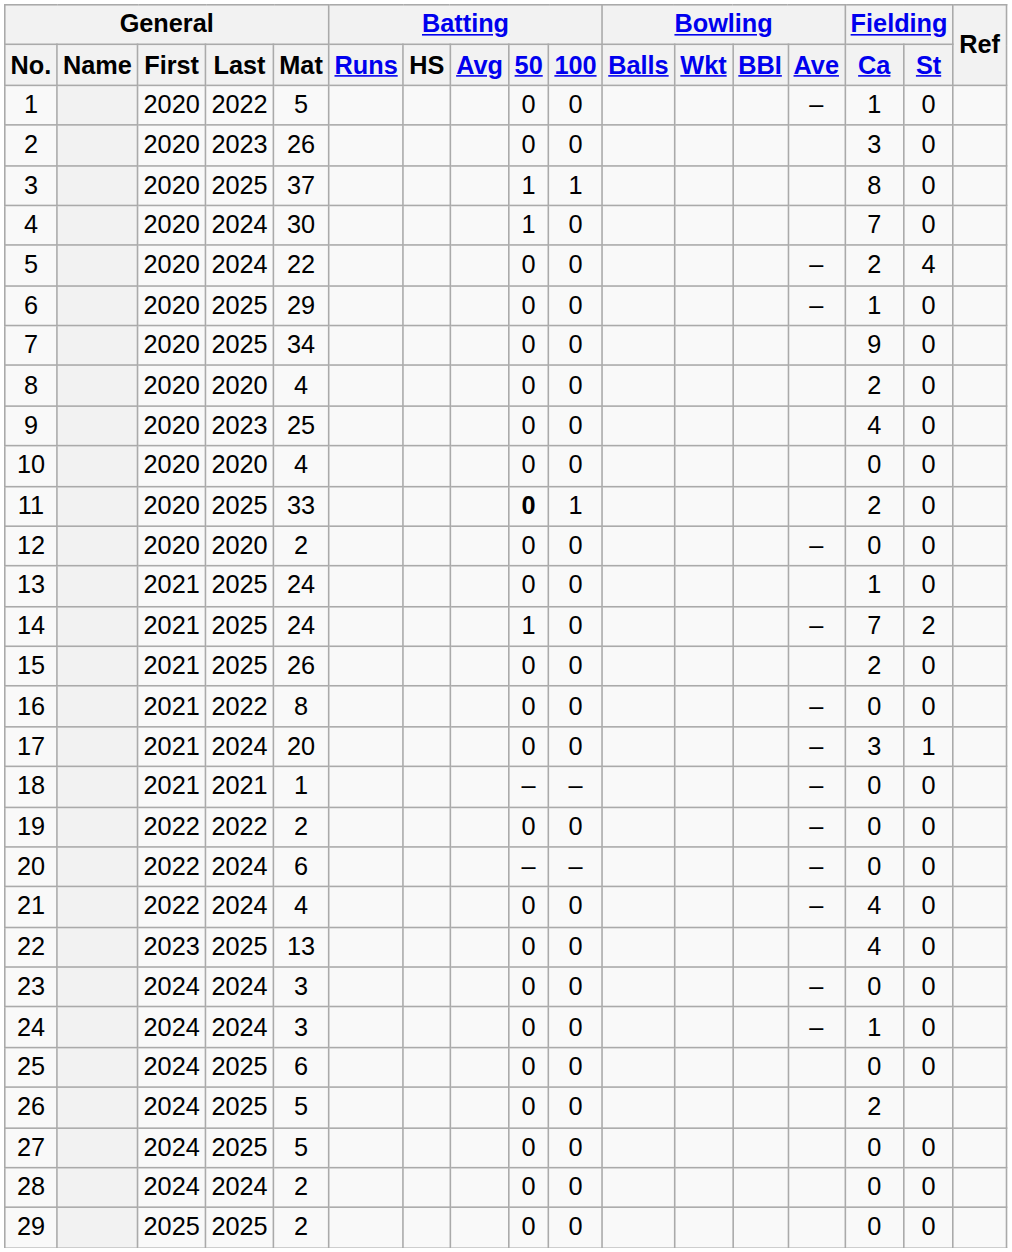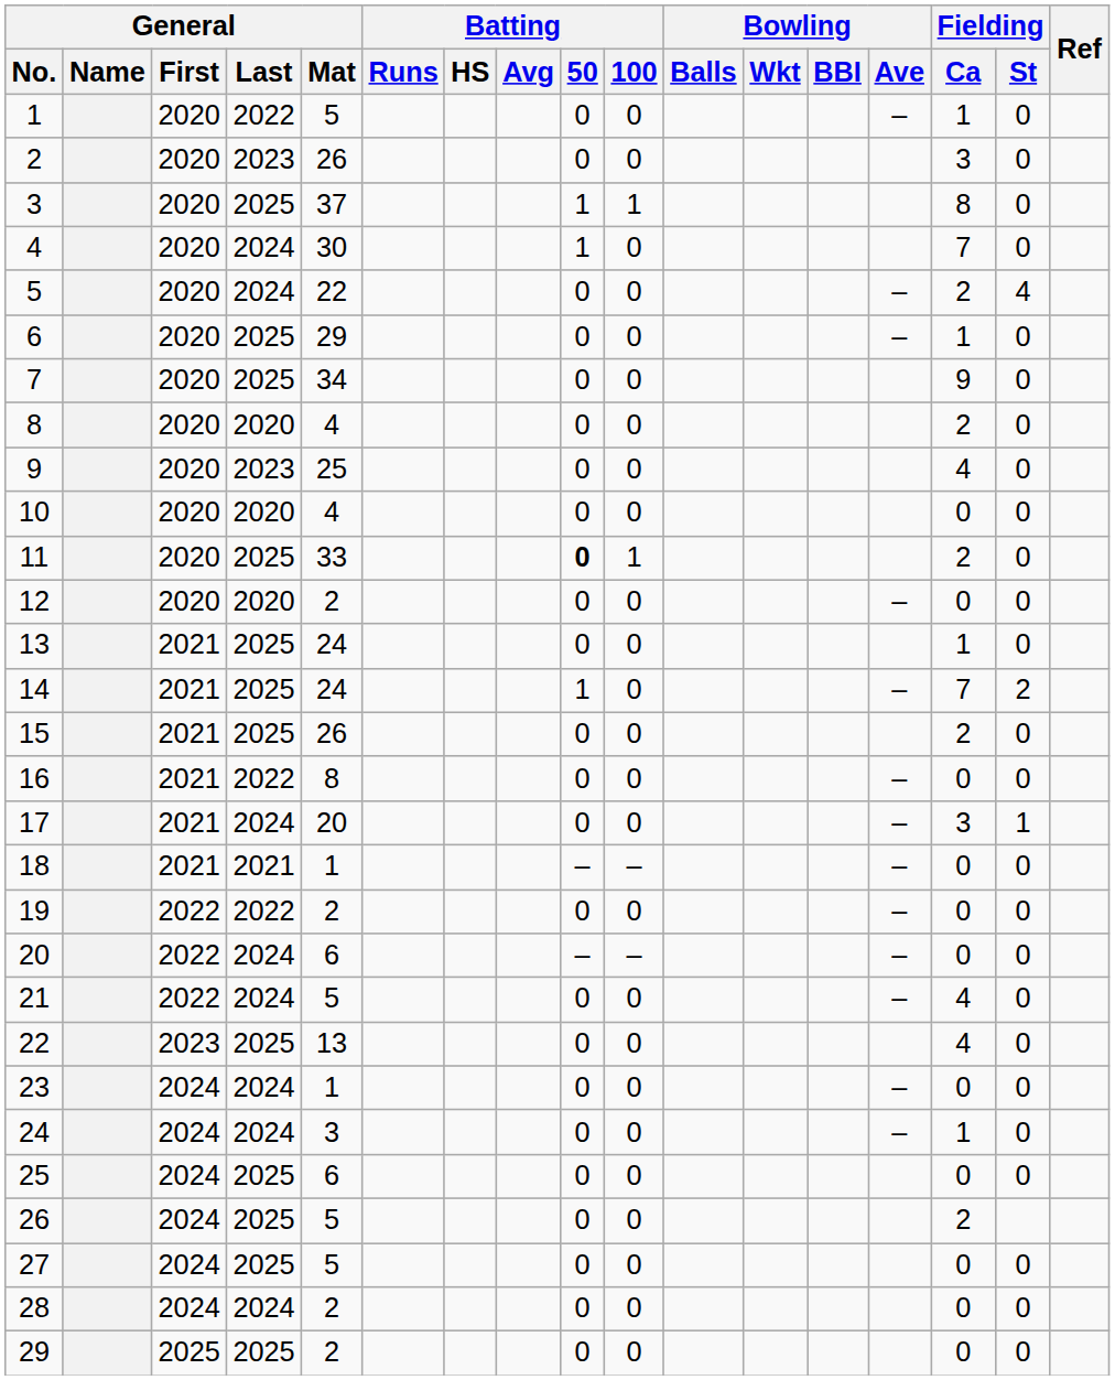 <table class="wikitable plainrowheaders sortable">
 <tr align="center">
 <th scope="col" colspan=5 class="unsortable">General</th>
 <th scope="col" colspan=5 class="unsortable"><a href='#'>Batting</a></th>
 <th scope="col" colspan=4 class="unsortable"><a href='#'>Bowling</a></th>
 <th scope="col" colspan=2 class="unsortable"><a href='#'>Fielding</a></th>
 <th scope="col" rowspan=2 class="unsortable">Ref</th>
 </tr>
 <tr align="center">
 <th scope="col">No.</th>
 <th scope="col">Name</th>
 <th scope="col">First</th>
 <th scope="col">Last</th>
 <th scope="col">Mat</th>
 <th scope="col"><a href='#'>Runs</a></th>
 <th scope="col">HS</th>
 <th scope="col"><a href='#'>Avg</a></th>
 <th scope="col"><a href='#'>50</a></th>
 <th scope="col"><a href='#'>100</a></th>
 <th scope="col"><a href='#'>Balls</a></th>
 <th scope="col"><a href='#'>Wkt</a></th>
 <th scope="col"><a href='#'>BBI</a></th>
 <th scope="col"><a href='#'>Ave</a></th>
 <th scope="col"><a href='#'>Ca</a></th>
 <th scope="col"><a href='#'>St</a></th>
 </tr>
 <tr align="center">
 <td>1</td>
 <th scope="row"></th>
 <td>2020</td>
 <td>2022</td>
 <td>5</td>
 <td></td>
 <td></td>
 <td></td>
 <td>0</td>
 <td>0</td>
 <td></td>
 <td></td>
 <td></td>
 <td>–</td>
 <td>1</td>
 <td>0</td>
 <td></td>
 </tr>
 <tr align="center">
 <td>2</td>
 <th scope="row"></th>
 <td>2020</td>
 <td>2023</td>
 <td>26</td>
 <td></td>
 <td></td>
 <td></td>
 <td>0</td>
 <td>0</td>
 <td></td>
 <td></td>
 <td></td>
 <td></td>
 <td>3</td>
 <td>0</td>
 <td></td>
 </tr>
 <tr align="center">
 <td>3</td>
 <th scope="row"></th>
 <td>2020</td>
 <td>2025</td>
 <td>37</td>
 <td></td>
 <td></td>
 <td></td>
 <td>1</td>
 <td>1</td>
 <td></td>
 <td></td>
 <td></td>
 <td></td>
 <td>8</td>
 <td>0</td>
 <td></td>
 </tr>
 <tr align="center">
 <td>4</td>
 <th scope="row"></th>
 <td>2020</td>
 <td>2024</td>
 <td>30</td>
 <td></td>
 <td></td>
 <td></td>
 <td>1</td>
 <td>0</td>
 <td></td>
 <td></td>
 <td></td>
 <td></td>
 <td>7</td>
 <td>0</td>
 <td></td>
 </tr>
 <tr align="center">
 <td>5</td>
 <th scope="row"></th>
 <td>2020</td>
 <td>2024</td>
 <td>22</td>
 <td></td>
 <td></td>
 <td></td>
 <td>0</td>
 <td>0</td>
 <td></td>
 <td></td>
 <td></td>
 <td>–</td>
 <td>2</td>
 <td>4</td>
 <td></td>
 </tr>
 <tr align="center">
 <td>6</td>
 <th scope="row"></th>
 <td>2020</td>
 <td>2025</td>
 <td>29</td>
 <td></td>
 <td></td>
 <td></td>
 <td>0</td>
 <td>0</td>
 <td></td>
 <td></td>
 <td></td>
 <td>–</td>
 <td>1</td>
 <td>0</td>
 <td></td>
 </tr>
 <tr align="center">
 <td>7</td>
 <th scope="row"></th>
 <td>2020</td>
 <td>2025</td>
 <td>34</td>
 <td></td>
 <td></td>
 <td></td>
 <td>0</td>
 <td>0</td>
 <td></td>
 <td></td>
 <td></td>
 <td></td>
 <td>9</td>
 <td>0</td>
 <td></td>
 </tr>
 <tr align="center">
 <td>8</td>
 <th scope="row"></th>
 <td>2020</td>
 <td>2020</td>
 <td>4</td>
 <td></td>
 <td></td>
 <td></td>
 <td>0</td>
 <td>0</td>
 <td></td>
 <td></td>
 <td></td>
 <td></td>
 <td>2</td>
 <td>0</td>
 <td></td>
 </tr>
 <tr align="center">
 <td>9</td>
 <th scope="row"></th>
 <td>2020</td>
 <td>2023</td>
 <td>25</td>
 <td></td>
 <td></td>
 <td></td>
 <td>0</td>
 <td>0</td>
 <td></td>
 <td></td>
 <td></td>
 <td></td>
 <td>4</td>
 <td>0</td>
 <td></td>
 </tr>
 <tr align="center">
 <td>10</td>
 <th scope="row"></th>
 <td>2020</td>
 <td>2020</td>
 <td>4</td>
 <td></td>
 <td></td>
 <td></td>
 <td>0</td>
 <td>0</td>
 <td></td>
 <td></td>
 <td></td>
 <td></td>
 <td>0</td>
 <td>0</td>
 <td></td>
 </tr>
 <tr align="center">
 <td>11</td>
 <th scope="row"></th>
 <td>2020</td>
 <td>2025</td>
 <td>33</td>
 <td></td>
 <td></td>
 <td></td>
 <td><strong>0</strong></td>
 <td>1</td>
 <td></td>
 <td></td>
 <td></td>
 <td></td>
 <td>2</td>
 <td>0</td>
 <td></td>
 </tr>
 <tr align="center">
 <td>12</td>
 <th scope="row"></th>
 <td>2020</td>
 <td>2020</td>
 <td>2</td>
 <td></td>
 <td></td>
 <td></td>
 <td>0</td>
 <td>0</td>
 <td></td>
 <td></td>
 <td></td>
 <td>–</td>
 <td>0</td>
 <td>0</td>
 <td></td>
 </tr>
 <tr align="center">
 <td>13</td>
 <th scope="row"></th>
 <td>2021</td>
 <td>2025</td>
 <td>24</td>
 <td></td>
 <td></td>
 <td></td>
 <td>0</td>
 <td>0</td>
 <td></td>
 <td></td>
 <td></td>
 <td></td>
 <td>1</td>
 <td>0</td>
 <td></td>
 </tr>
 <tr align="center">
 <td>14</td>
 <th scope="row"></th>
 <td>2021</td>
 <td>2025</td>
 <td>24</td>
 <td></td>
 <td></td>
 <td></td>
 <td>1</td>
 <td>0</td>
 <td></td>
 <td></td>
 <td></td>
 <td>–</td>
 <td>7</td>
 <td>2</td>
 <td></td>
 </tr>
 <tr align="center">
 <td>15</td>
 <th scope="row"></th>
 <td>2021</td>
 <td>2025</td>
 <td>26</td>
 <td></td>
 <td></td>
 <td></td>
 <td>0</td>
 <td>0</td>
 <td></td>
 <td></td>
 <td></td>
 <td></td>
 <td>2</td>
 <td>0</td>
 <td></td>
 </tr>
 <tr align="center">
 <td>16</td>
 <th scope="row"></th>
 <td>2021</td>
 <td>2022</td>
 <td>8</td>
 <td></td>
 <td></td>
 <td></td>
 <td>0</td>
 <td>0</td>
 <td></td>
 <td></td>
 <td></td>
 <td>–</td>
 <td>0</td>
 <td>0</td>
 <td></td>
 </tr>
 <tr align="center">
 <td>17</td>
 <th scope="row"></th>
 <td>2021</td>
 <td>2024</td>
 <td>20</td>
 <td></td>
 <td></td>
 <td></td>
 <td>0</td>
 <td>0</td>
 <td></td>
 <td></td>
 <td></td>
 <td>–</td>
 <td>3</td>
 <td>1</td>
 <td></td>
 </tr>
 <tr align="center">
 <td>18</td>
 <th scope="row"></th>
 <td>2021</td>
 <td>2021</td>
 <td>1</td>
 <td></td>
 <td></td>
 <td></td>
 <td>–</td>
 <td>–</td>
 <td></td>
 <td></td>
 <td></td>
 <td>–</td>
 <td>0</td>
 <td>0</td>
 <td></td>
 </tr>
 <tr align="center">
 <td>19</td>
 <th scope="row"></th>
 <td>2022</td>
 <td>2022</td>
 <td>2</td>
 <td></td>
 <td></td>
 <td></td>
 <td>0</td>
 <td>0</td>
 <td></td>
 <td></td>
 <td></td>
 <td>–</td>
 <td>0</td>
 <td>0</td>
 <td></td>
 </tr>
 <tr align="center">
 <td>20</td>
 <th scope="row"></th>
 <td>2022</td>
 <td>2024</td>
 <td>6</td>
 <td></td>
 <td></td>
 <td></td>
 <td>–</td>
 <td>–</td>
 <td></td>
 <td></td>
 <td></td>
 <td>–</td>
 <td>0</td>
 <td>0</td>
 <td></td>
 </tr>
 <tr align="center">
 <td>21</td>
 <th scope="row"></th>
 <td>2022</td>
 <td>2024</td>
-<td>4</td>
+<td>5</td>
 <td></td>
 <td></td>
 <td></td>
 <td>0</td>
 <td>0</td>
 <td></td>
 <td></td>
 <td></td>
 <td>–</td>
 <td>4</td>
 <td>0</td>
 <td></td>
 </tr>
 <tr align="center">
 <td>22</td>
 <th scope="row"></th>
 <td>2023</td>
 <td>2025</td>
 <td>13</td>
 <td></td>
 <td></td>
 <td></td>
 <td>0</td>
 <td>0</td>
 <td></td>
 <td></td>
 <td></td>
 <td></td>
 <td>4</td>
 <td>0</td>
 <td></td>
 </tr>
 <tr align="center">
 <td>23</td>
 <th scope="row"></th>
 <td>2024</td>
 <td>2024</td>
-<td>3</td>
+<td>1</td>
 <td></td>
 <td></td>
 <td></td>
 <td>0</td>
 <td>0</td>
 <td></td>
 <td></td>
 <td></td>
 <td>–</td>
 <td>0</td>
 <td>0</td>
 <td></td>
 </tr>
 <tr align="center">
 <td>24</td>
 <th scope="row"></th>
 <td>2024</td>
 <td>2024</td>
 <td>3</td>
 <td></td>
 <td></td>
 <td></td>
 <td>0</td>
 <td>0</td>
 <td></td>
 <td></td>
 <td></td>
 <td>–</td>
 <td>1</td>
 <td>0</td>
 <td></td>
 </tr>
 <tr align="center">
 <td>25</td>
 <th scope="row"></th>
 <td>2024</td>
 <td>2025</td>
 <td>6</td>
 <td></td>
 <td></td>
 <td></td>
 <td>0</td>
 <td>0</td>
 <td></td>
 <td></td>
 <td></td>
 <td></td>
 <td>0</td>
 <td>0</td>
 <td></td>
 </tr>
 <tr align="center">
 <td>26</td>
 <th scope="row"></th>
 <td>2024</td>
 <td>2025</td>
 <td>5</td>
 <td></td>
 <td></td>
 <td></td>
 <td>0</td>
 <td>0</td>
 <td></td>
 <td></td>
 <td></td>
 <td></td>
 <td>2</td>
 <td></td>
 <td></td>
 </tr>
 <tr align="center">
 <td>27</td>
 <th scope="row"></th>
 <td>2024</td>
 <td>2025</td>
 <td>5</td>
 <td></td>
 <td></td>
 <td></td>
 <td>0</td>
 <td>0</td>
 <td></td>
 <td></td>
 <td></td>
 <td></td>
 <td>0</td>
 <td>0</td>
 <td></td>
 </tr>
 <tr align="center">
 <td>28</td>
 <th scope="row"></th>
 <td>2024</td>
 <td>2024</td>
 <td>2</td>
 <td></td>
 <td></td>
 <td></td>
 <td>0</td>
 <td>0</td>
 <td></td>
 <td></td>
 <td></td>
 <td></td>
 <td>0</td>
 <td>0</td>
 <td></td>
 </tr>
 <tr align="center">
 <td>29</td>
 <th scope="row"></th>
 <td>2025</td>
 <td>2025</td>
 <td>2</td>
 <td></td>
 <td></td>
 <td></td>
 <td>0</td>
 <td>0</td>
 <td></td>
 <td></td>
 <td></td>
 <td></td>
 <td>0</td>
 <td>0</td>
 <td></td>
 </tr>
 </table>
